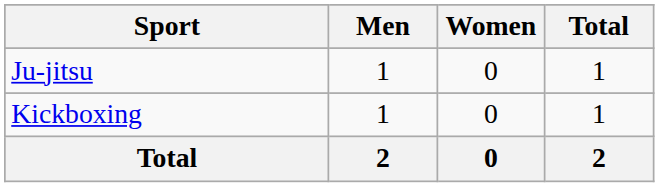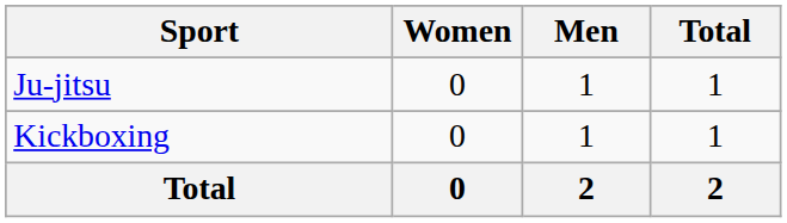 <table class="wikitable sortable" style="text-align:center;">
 <tr>
 <th width=180>Sport</th>
+<th width=55>Women</th>
 <th width=55>Men</th>
-<th width=55>Women</th>
 <th width=55>Total</th>
 </tr>
 <tr>
 <td align=left><a href='#'>Ju-jitsu</a></td>
+<td>0</td>
 <td>1</td>
-<td>0</td>
 <td>1</td>
 </tr>
 <tr>
 <td align=left><a href='#'>Kickboxing</a></td>
+<td>0</td>
 <td>1</td>
-<td>0</td>
 <td>1</td>
 </tr>
 <tr>
 <th>Total</th>
+<th>0</th>
 <th>2</th>
-<th>0</th>
 <th>2</th>
 </tr>
 </table>
